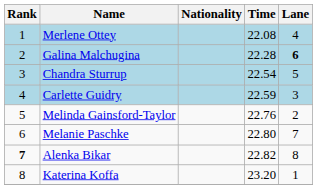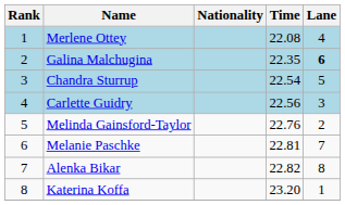 <table class="wikitable sortable" style="text-align:center">
 <tr>
 <th>Rank</th>
 <th>Name</th>
 <th>Nationality</th>
 <th>Time</th>
 <th>Lane</th>
 </tr>
 <tr bgcolor=lightblue>
 <td>1</td>
 <td align=left><a href='#'>Merlene Ottey</a></td>
 <td align=left></td>
 <td>22.08</td>
 <td>4</td>
 </tr>
 <tr bgcolor=lightblue>
 <td>2</td>
 <td align=left><a href='#'>Galina Malchugina</a></td>
 <td align=left></td>
-<td>22.28</td>
+<td>22.35</td>
 <td><strong>6</strong></td>
 </tr>
 <tr bgcolor=lightblue>
 <td>3</td>
 <td align=left><a href='#'>Chandra Sturrup</a></td>
 <td align=left></td>
 <td>22.54</td>
 <td>5</td>
 </tr>
 <tr bgcolor=lightblue>
 <td>4</td>
 <td align=left><a href='#'>Carlette Guidry</a></td>
 <td align=left></td>
-<td>22.59</td>
+<td>22.56</td>
 <td>3</td>
 </tr>
 <tr>
 <td>5</td>
 <td align=left><a href='#'>Melinda Gainsford-Taylor</a></td>
 <td align=left></td>
 <td>22.76</td>
 <td>2</td>
 </tr>
 <tr>
 <td>6</td>
 <td align=left><a href='#'>Melanie Paschke</a></td>
 <td align=left></td>
-<td>22.80</td>
+<td>22.81</td>
 <td>7</td>
 </tr>
 <tr>
-<td><strong>7</strong></td>
+<td>7</td>
 <td align=left><a href='#'>Alenka Bikar</a></td>
 <td align=left></td>
 <td>22.82</td>
 <td>8</td>
 </tr>
 <tr>
 <td>8</td>
 <td align=left><a href='#'>Katerina Koffa</a></td>
 <td align=left></td>
 <td>23.20</td>
 <td>1</td>
 </tr>
 <tr>
 </tr>
 </table>
